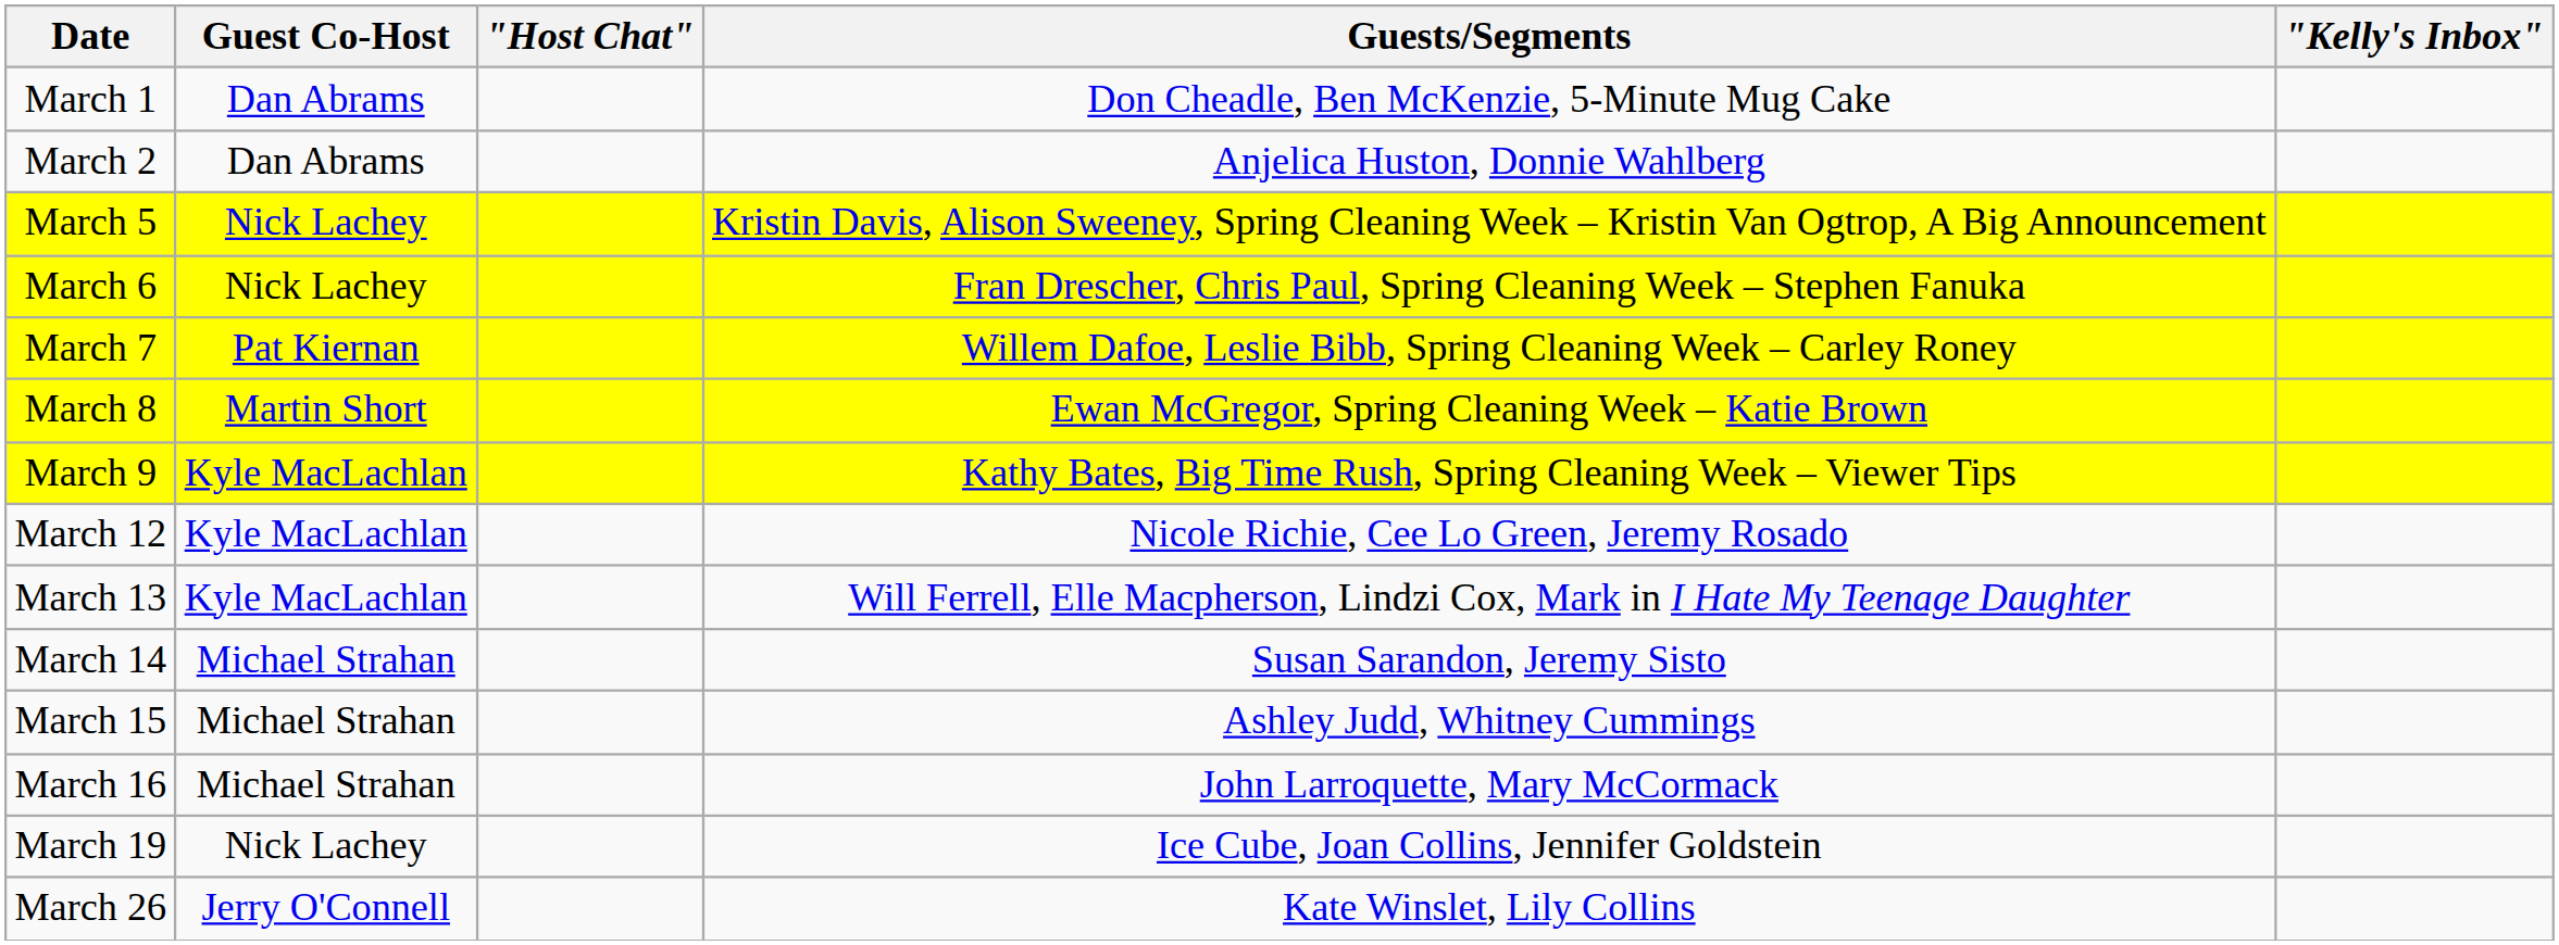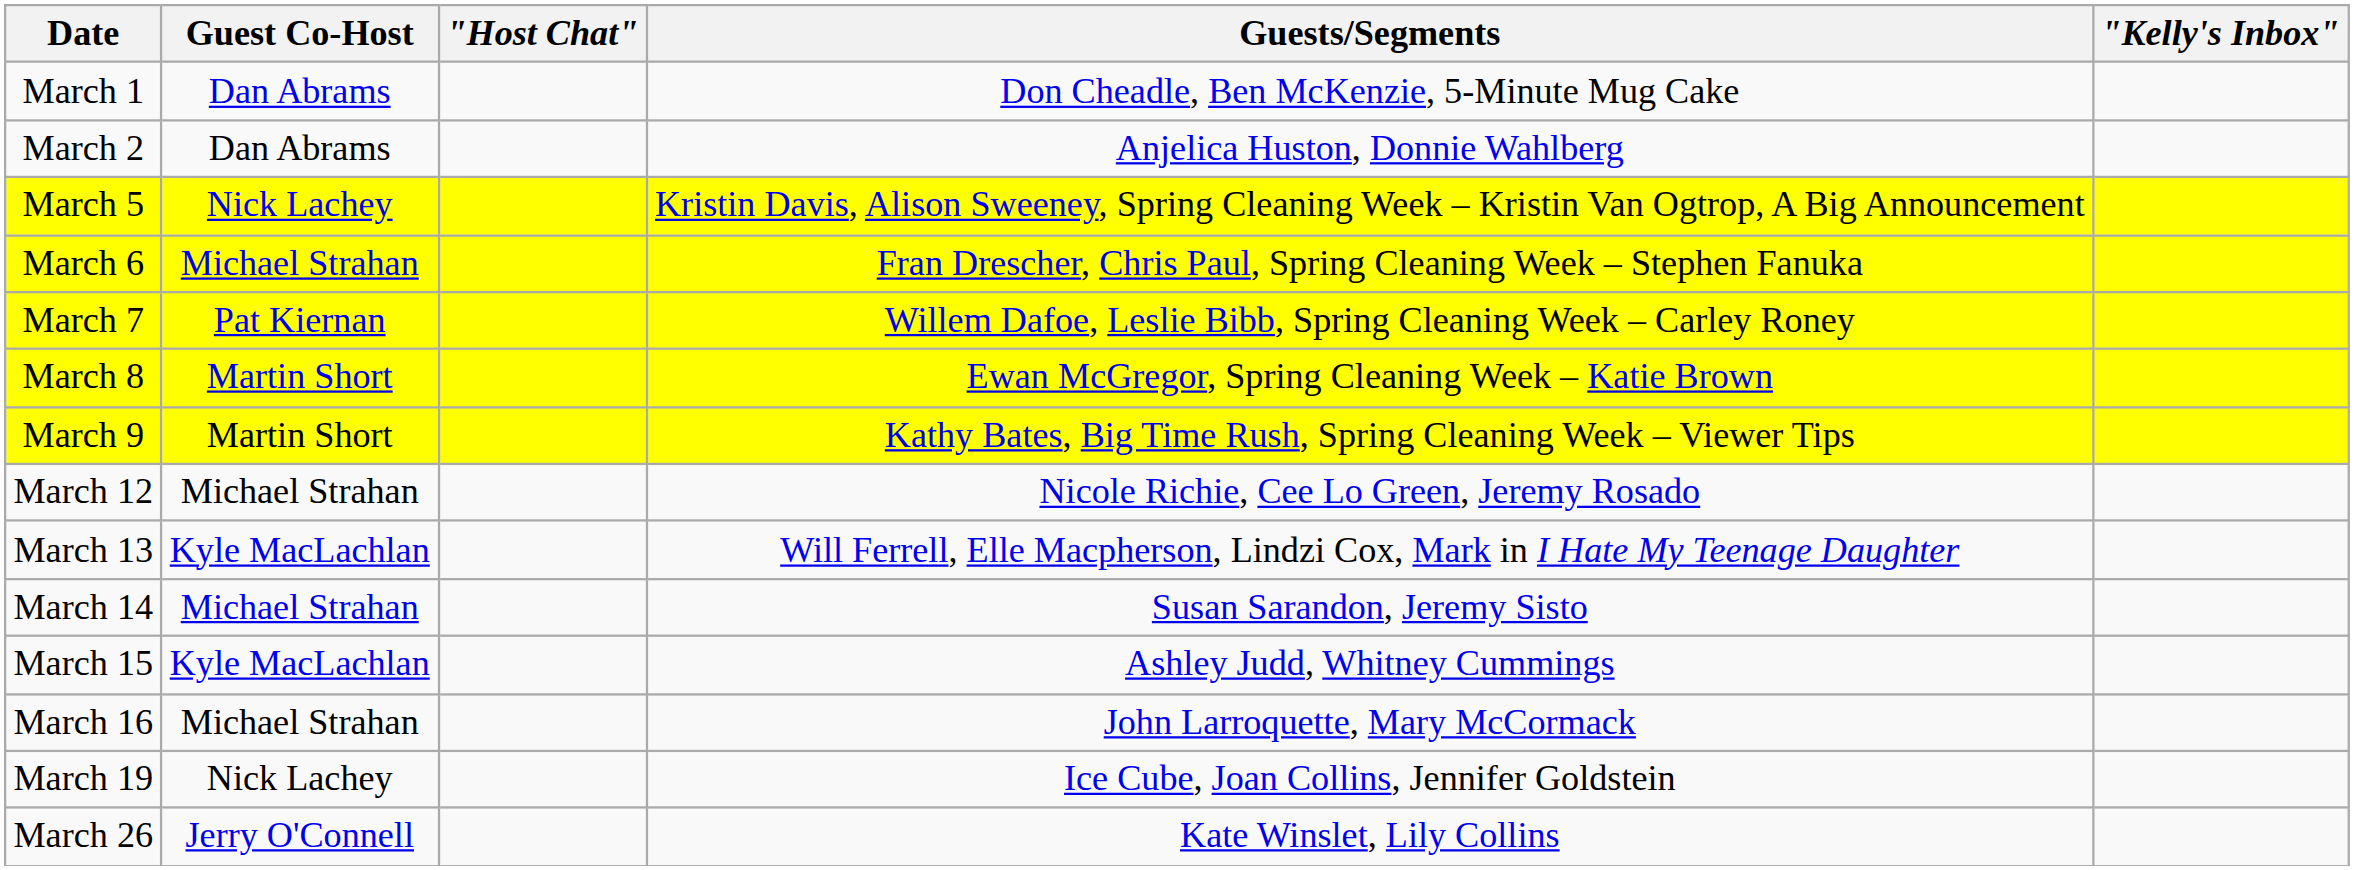 <table class="wikitable sortable" style="text-align:center;">
 <tr>
 <th>Date</th>
 <th>Guest Co-Host</th>
 <th><em>"Host Chat"</em></th>
 <th>Guests/Segments</th>
 <th><em>"Kelly's Inbox"</em></th>
 </tr>
 <tr>
 <td>March 1</td>
 <td><a href='#'>Dan Abrams</a></td>
 <td></td>
 <td><a href='#'>Don Cheadle</a>, <a href='#'>Ben McKenzie</a>, 5-Minute Mug Cake</td>
 <td></td>
 </tr>
 <tr>
 <td>March 2</td>
 <td>Dan Abrams</td>
 <td></td>
 <td><a href='#'>Anjelica Huston</a>, <a href='#'>Donnie Wahlberg</a></td>
 <td></td>
 </tr>
 <tr style="background:yellow;">
 <td>March 5</td>
 <td><a href='#'>Nick Lachey</a></td>
 <td></td>
 <td><a href='#'>Kristin Davis</a>, <a href='#'>Alison Sweeney</a>, Spring Cleaning Week – Kristin Van Ogtrop, A Big Announcement</td>
 <td></td>
 </tr>
 <tr style="background:yellow;">
 <td>March 6</td>
-<td>Nick Lachey</td>
+<td><a href='#'>Michael Strahan</a></td>
 <td></td>
 <td><a href='#'>Fran Drescher</a>, <a href='#'>Chris Paul</a>, Spring Cleaning Week – Stephen Fanuka</td>
 <td></td>
 </tr>
 <tr style="background:yellow;">
 <td>March 7</td>
 <td><a href='#'>Pat Kiernan</a></td>
 <td></td>
 <td><a href='#'>Willem Dafoe</a>, <a href='#'>Leslie Bibb</a>, Spring Cleaning Week – Carley Roney</td>
 <td></td>
 </tr>
 <tr style="background:yellow;">
 <td>March 8</td>
 <td><a href='#'>Martin Short</a></td>
 <td></td>
 <td><a href='#'>Ewan McGregor</a>, Spring Cleaning Week – <a href='#'>Katie Brown</a></td>
 <td></td>
 </tr>
 <tr style="background:yellow;">
 <td>March 9</td>
-<td><a href='#'>Kyle MacLachlan</a></td>
+<td>Martin Short</td>
 <td></td>
 <td><a href='#'>Kathy Bates</a>, <a href='#'>Big Time Rush</a>, Spring Cleaning Week – Viewer Tips</td>
 <td></td>
 </tr>
 <tr>
 <td>March 12</td>
-<td><a href='#'>Kyle MacLachlan</a></td>
+<td>Michael Strahan</td>
 <td></td>
 <td><a href='#'>Nicole Richie</a>, <a href='#'>Cee Lo Green</a>, <a href='#'>Jeremy Rosado</a></td>
 <td></td>
 </tr>
 <tr>
 <td>March 13</td>
 <td><a href='#'>Kyle MacLachlan</a></td>
 <td></td>
 <td><a href='#'>Will Ferrell</a>, <a href='#'>Elle Macpherson</a>, Lindzi Cox, <a href='#'>Mark</a> in <em><a href='#'>I Hate My Teenage Daughter</a></em></td>
 <td></td>
 </tr>
 <tr>
 <td>March 14</td>
 <td><a href='#'>Michael Strahan</a></td>
 <td></td>
 <td><a href='#'>Susan Sarandon</a>, <a href='#'>Jeremy Sisto</a></td>
 <td></td>
 </tr>
 <tr>
 <td>March 15</td>
-<td>Michael Strahan</td>
+<td><a href='#'>Kyle MacLachlan</a></td>
 <td></td>
 <td><a href='#'>Ashley Judd</a>, <a href='#'>Whitney Cummings</a></td>
 <td></td>
 </tr>
 <tr>
 <td>March 16</td>
 <td>Michael Strahan</td>
 <td></td>
 <td><a href='#'>John Larroquette</a>, <a href='#'>Mary McCormack</a></td>
 <td></td>
 </tr>
 <tr>
 <td>March 19</td>
 <td>Nick Lachey</td>
 <td></td>
 <td><a href='#'>Ice Cube</a>, <a href='#'>Joan Collins</a>, Jennifer Goldstein</td>
 <td></td>
 </tr>
 <tr>
 <td>March 26</td>
 <td><a href='#'>Jerry O'Connell</a></td>
 <td></td>
 <td><a href='#'>Kate Winslet</a>, <a href='#'>Lily Collins</a></td>
 <td></td>
 </tr>
 </table>
